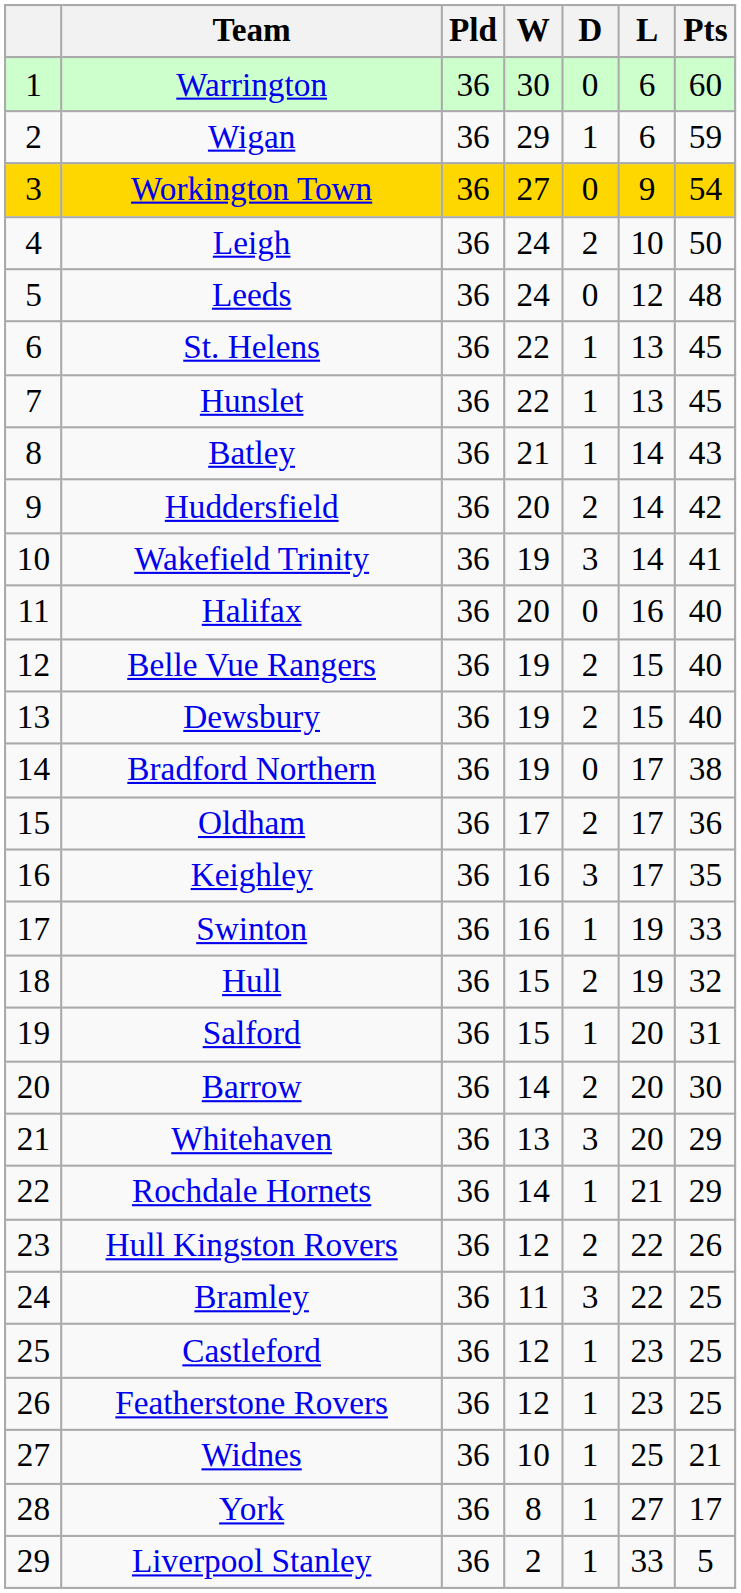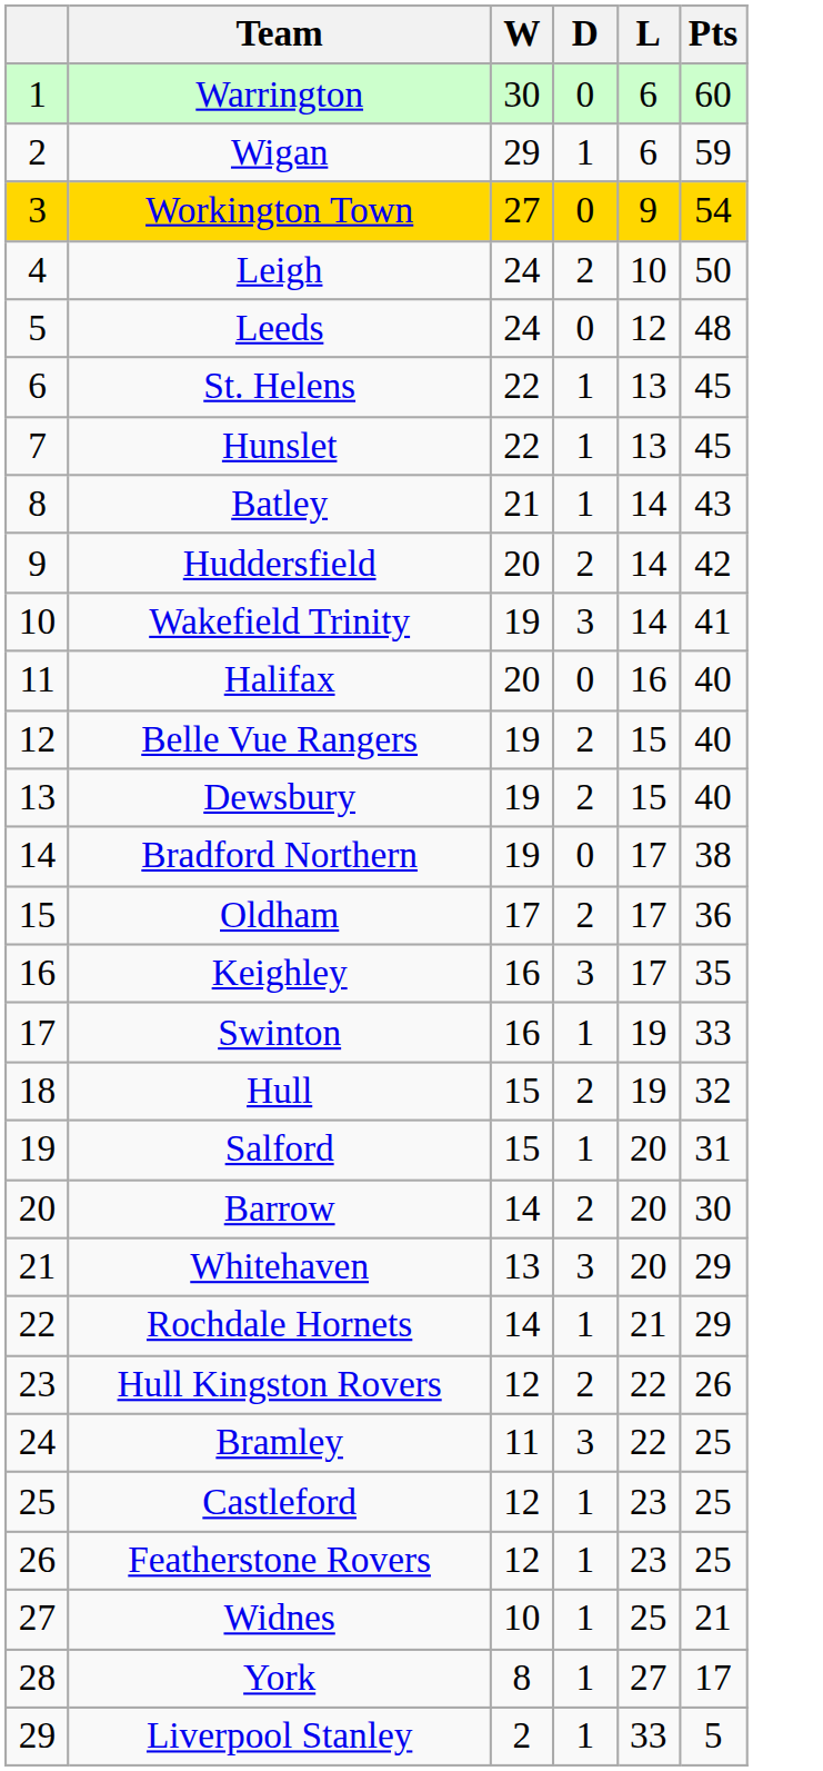 <table class="wikitable" style="text-align:center;">
 <tr>
 <th style="width:20px;" abbr="Position"></th>
 <th width=175>Team</th>
-<th style="width:20px;" abbr="Played">Pld</th>
 <th style="width:20px;" abbr="Won">W</th>
 <th style="width:20px;" abbr="Drawn">D</th>
 <th style="width:20px;" abbr="Lost">L</th>
 <th style="width:20px;" abbr="Points">Pts</th>
 </tr>
 <tr style="text-align:center; background:#cfc;">
 <td>1</td>
 <td><a href='#'>Warrington</a></td>
-<td>36</td>
 <td>30</td>
 <td>0</td>
 <td>6</td>
 <td>60</td>
 </tr>
 <tr style="text-align:center;">
 <td>2</td>
 <td><a href='#'>Wigan</a></td>
-<td>36</td>
 <td>29</td>
 <td>1</td>
 <td>6</td>
 <td>59</td>
 </tr>
 <tr style="text-align:center; background:gold;">
 <td>3</td>
 <td><a href='#'>Workington Town</a></td>
-<td>36</td>
 <td>27</td>
 <td>0</td>
 <td>9</td>
 <td>54</td>
 </tr>
 <tr style="text-align:center;">
 <td>4</td>
 <td><a href='#'>Leigh</a></td>
-<td>36</td>
 <td>24</td>
 <td>2</td>
 <td>10</td>
 <td>50</td>
 </tr>
 <tr style="text-align:center;">
 <td>5</td>
 <td><a href='#'>Leeds</a></td>
-<td>36</td>
 <td>24</td>
 <td>0</td>
 <td>12</td>
 <td>48</td>
 </tr>
 <tr style="text-align:center;">
 <td>6</td>
 <td><a href='#'>St. Helens</a></td>
-<td>36</td>
 <td>22</td>
 <td>1</td>
 <td>13</td>
 <td>45</td>
 </tr>
 <tr style="text-align:center;">
 <td>7</td>
 <td><a href='#'>Hunslet</a></td>
-<td>36</td>
 <td>22</td>
 <td>1</td>
 <td>13</td>
 <td>45</td>
 </tr>
 <tr style="text-align:center;">
 <td>8</td>
 <td><a href='#'>Batley</a></td>
-<td>36</td>
 <td>21</td>
 <td>1</td>
 <td>14</td>
 <td>43</td>
 </tr>
 <tr style="text-align:center;">
 <td>9</td>
 <td><a href='#'>Huddersfield</a></td>
-<td>36</td>
 <td>20</td>
 <td>2</td>
 <td>14</td>
 <td>42</td>
 </tr>
 <tr style="text-align:center;">
 <td>10</td>
 <td><a href='#'>Wakefield Trinity</a></td>
-<td>36</td>
 <td>19</td>
 <td>3</td>
 <td>14</td>
 <td>41</td>
 </tr>
 <tr style="text-align:center;">
 <td>11</td>
 <td><a href='#'>Halifax</a></td>
-<td>36</td>
 <td>20</td>
 <td>0</td>
 <td>16</td>
 <td>40</td>
 </tr>
 <tr style="text-align:center;">
 <td>12</td>
 <td><a href='#'>Belle Vue Rangers</a></td>
-<td>36</td>
 <td>19</td>
 <td>2</td>
 <td>15</td>
 <td>40</td>
 </tr>
 <tr style="text-align:center;">
 <td>13</td>
 <td><a href='#'>Dewsbury</a></td>
-<td>36</td>
 <td>19</td>
 <td>2</td>
 <td>15</td>
 <td>40</td>
 </tr>
 <tr style="text-align:center;">
 <td>14</td>
 <td><a href='#'>Bradford Northern</a></td>
-<td>36</td>
 <td>19</td>
 <td>0</td>
 <td>17</td>
 <td>38</td>
 </tr>
 <tr style="text-align:center;">
 <td>15</td>
 <td><a href='#'>Oldham</a></td>
-<td>36</td>
 <td>17</td>
 <td>2</td>
 <td>17</td>
 <td>36</td>
 </tr>
 <tr style="text-align:center;">
 <td>16</td>
 <td><a href='#'>Keighley</a></td>
-<td>36</td>
 <td>16</td>
 <td>3</td>
 <td>17</td>
 <td>35</td>
 </tr>
 <tr style="text-align:center;">
 <td>17</td>
 <td><a href='#'>Swinton</a></td>
-<td>36</td>
 <td>16</td>
 <td>1</td>
 <td>19</td>
 <td>33</td>
 </tr>
 <tr style="text-align:center;">
 <td>18</td>
 <td><a href='#'>Hull</a></td>
-<td>36</td>
 <td>15</td>
 <td>2</td>
 <td>19</td>
 <td>32</td>
 </tr>
 <tr style="text-align:center;">
 <td>19</td>
 <td><a href='#'>Salford</a></td>
-<td>36</td>
 <td>15</td>
 <td>1</td>
 <td>20</td>
 <td>31</td>
 </tr>
 <tr style="text-align:center;">
 <td>20</td>
 <td><a href='#'>Barrow</a></td>
-<td>36</td>
 <td>14</td>
 <td>2</td>
 <td>20</td>
 <td>30</td>
 </tr>
 <tr style="text-align:center;">
 <td>21</td>
 <td><a href='#'>Whitehaven</a></td>
-<td>36</td>
 <td>13</td>
 <td>3</td>
 <td>20</td>
 <td>29</td>
 </tr>
 <tr style="text-align:center;">
 <td>22</td>
 <td><a href='#'>Rochdale Hornets</a></td>
-<td>36</td>
 <td>14</td>
 <td>1</td>
 <td>21</td>
 <td>29</td>
 </tr>
 <tr style="text-align:center;">
 <td>23</td>
 <td><a href='#'>Hull Kingston Rovers</a></td>
-<td>36</td>
 <td>12</td>
 <td>2</td>
 <td>22</td>
 <td>26</td>
 </tr>
 <tr style="text-align:center;">
 <td>24</td>
 <td><a href='#'>Bramley</a></td>
-<td>36</td>
 <td>11</td>
 <td>3</td>
 <td>22</td>
 <td>25</td>
 </tr>
 <tr style="text-align:center;">
 <td>25</td>
 <td><a href='#'>Castleford</a></td>
-<td>36</td>
 <td>12</td>
 <td>1</td>
 <td>23</td>
 <td>25</td>
 </tr>
 <tr style="text-align:center;">
 <td>26</td>
 <td><a href='#'>Featherstone Rovers</a></td>
-<td>36</td>
 <td>12</td>
 <td>1</td>
 <td>23</td>
 <td>25</td>
 </tr>
 <tr style="text-align:center;">
 <td>27</td>
 <td><a href='#'>Widnes</a></td>
-<td>36</td>
 <td>10</td>
 <td>1</td>
 <td>25</td>
 <td>21</td>
 </tr>
 <tr style="text-align:center;">
 <td>28</td>
 <td><a href='#'>York</a></td>
-<td>36</td>
 <td>8</td>
 <td>1</td>
 <td>27</td>
 <td>17</td>
 </tr>
 <tr style="text-align:center;">
 <td>29</td>
 <td><a href='#'>Liverpool Stanley</a></td>
-<td>36</td>
 <td>2</td>
 <td>1</td>
 <td>33</td>
 <td>5</td>
 </tr>
 </table>
